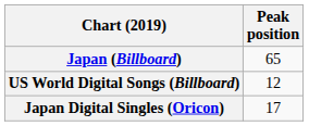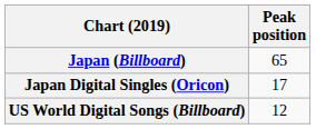 <table class="wikitable sortable plainrowheaders" style="text-align:center">
 <tr>
 <th>Chart (2019)</th>
 <th>Peak<br>position</th>
 </tr>
 <tr>
 <th scope="row"><a href='#'>Japan</a> (<em><a href='#'>Billboard</a></em>)</th>
 <td>65</td>
 </tr>
 <tr>
+<th scope="row">Japan Digital Singles (<a href='#'>Oricon</a>)</th>
+<td>17</td>
+</tr>
+<tr>
 <th scope="row">US World Digital Songs (<em>Billboard</em>)</th>
 <td>12</td>
 </tr>
-<tr>
-<th scope="row">Japan Digital Singles (<a href='#'>Oricon</a>)</th>
-<td>17</td>
-</tr>
 </table>
